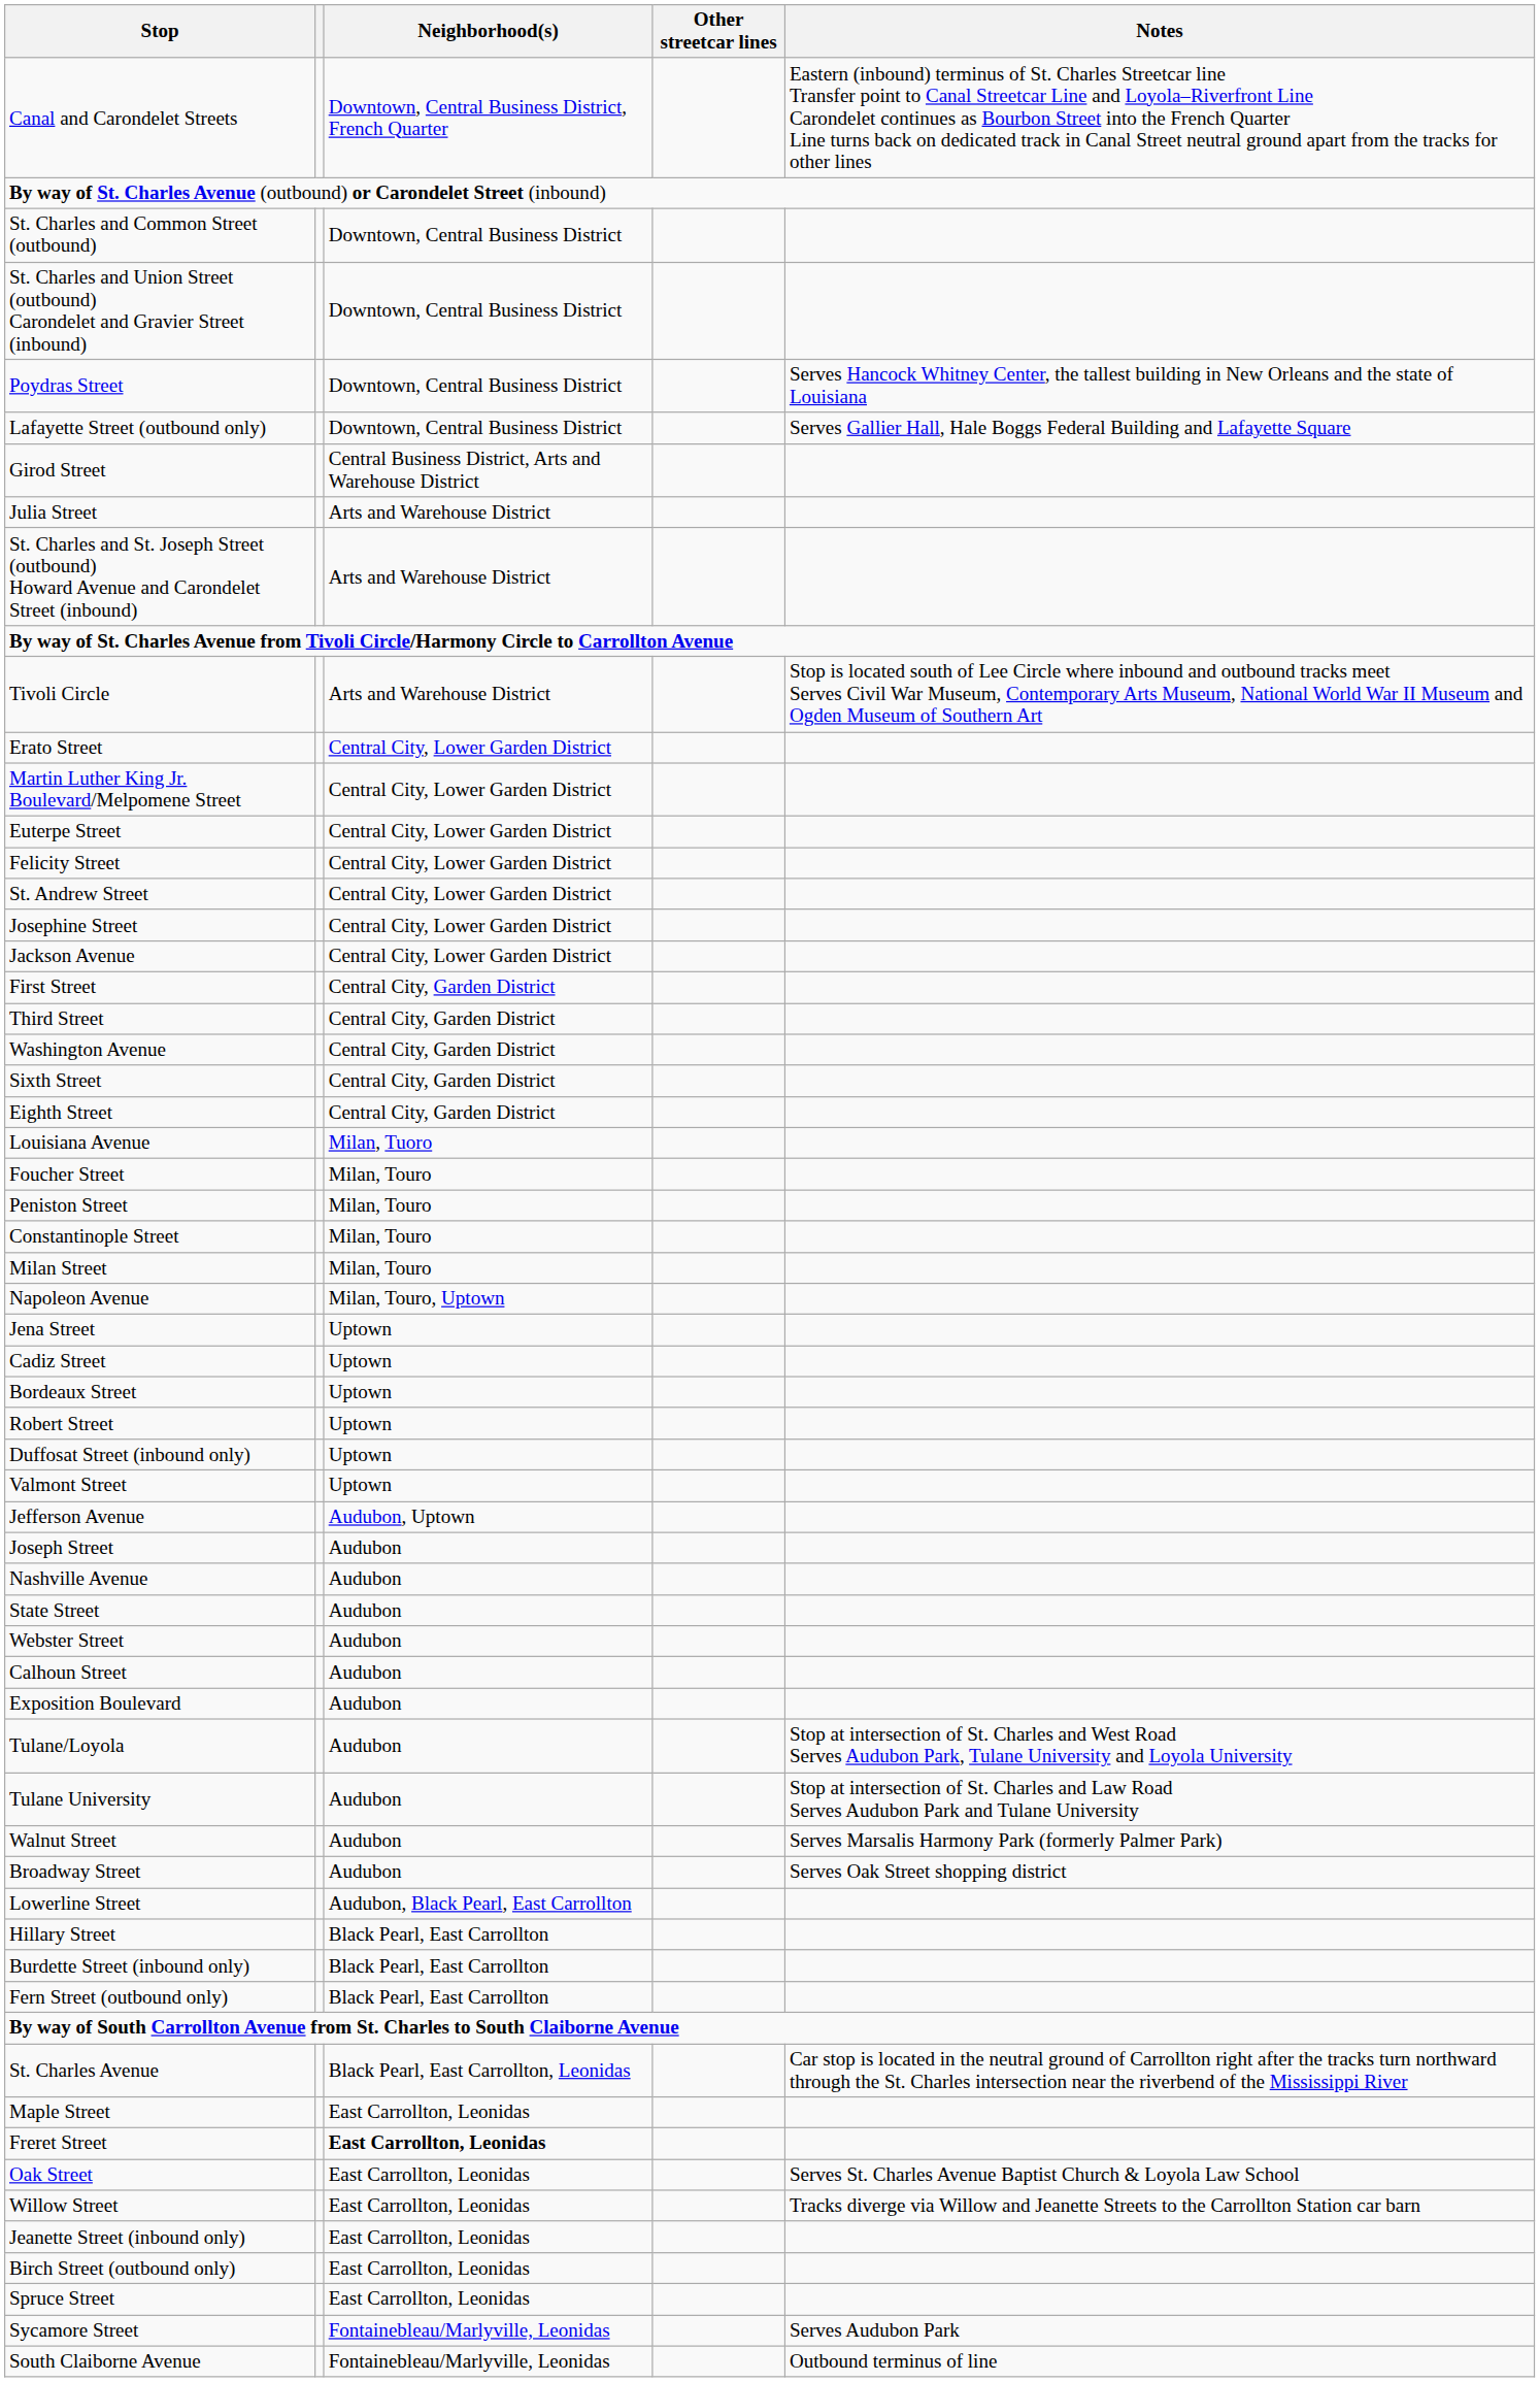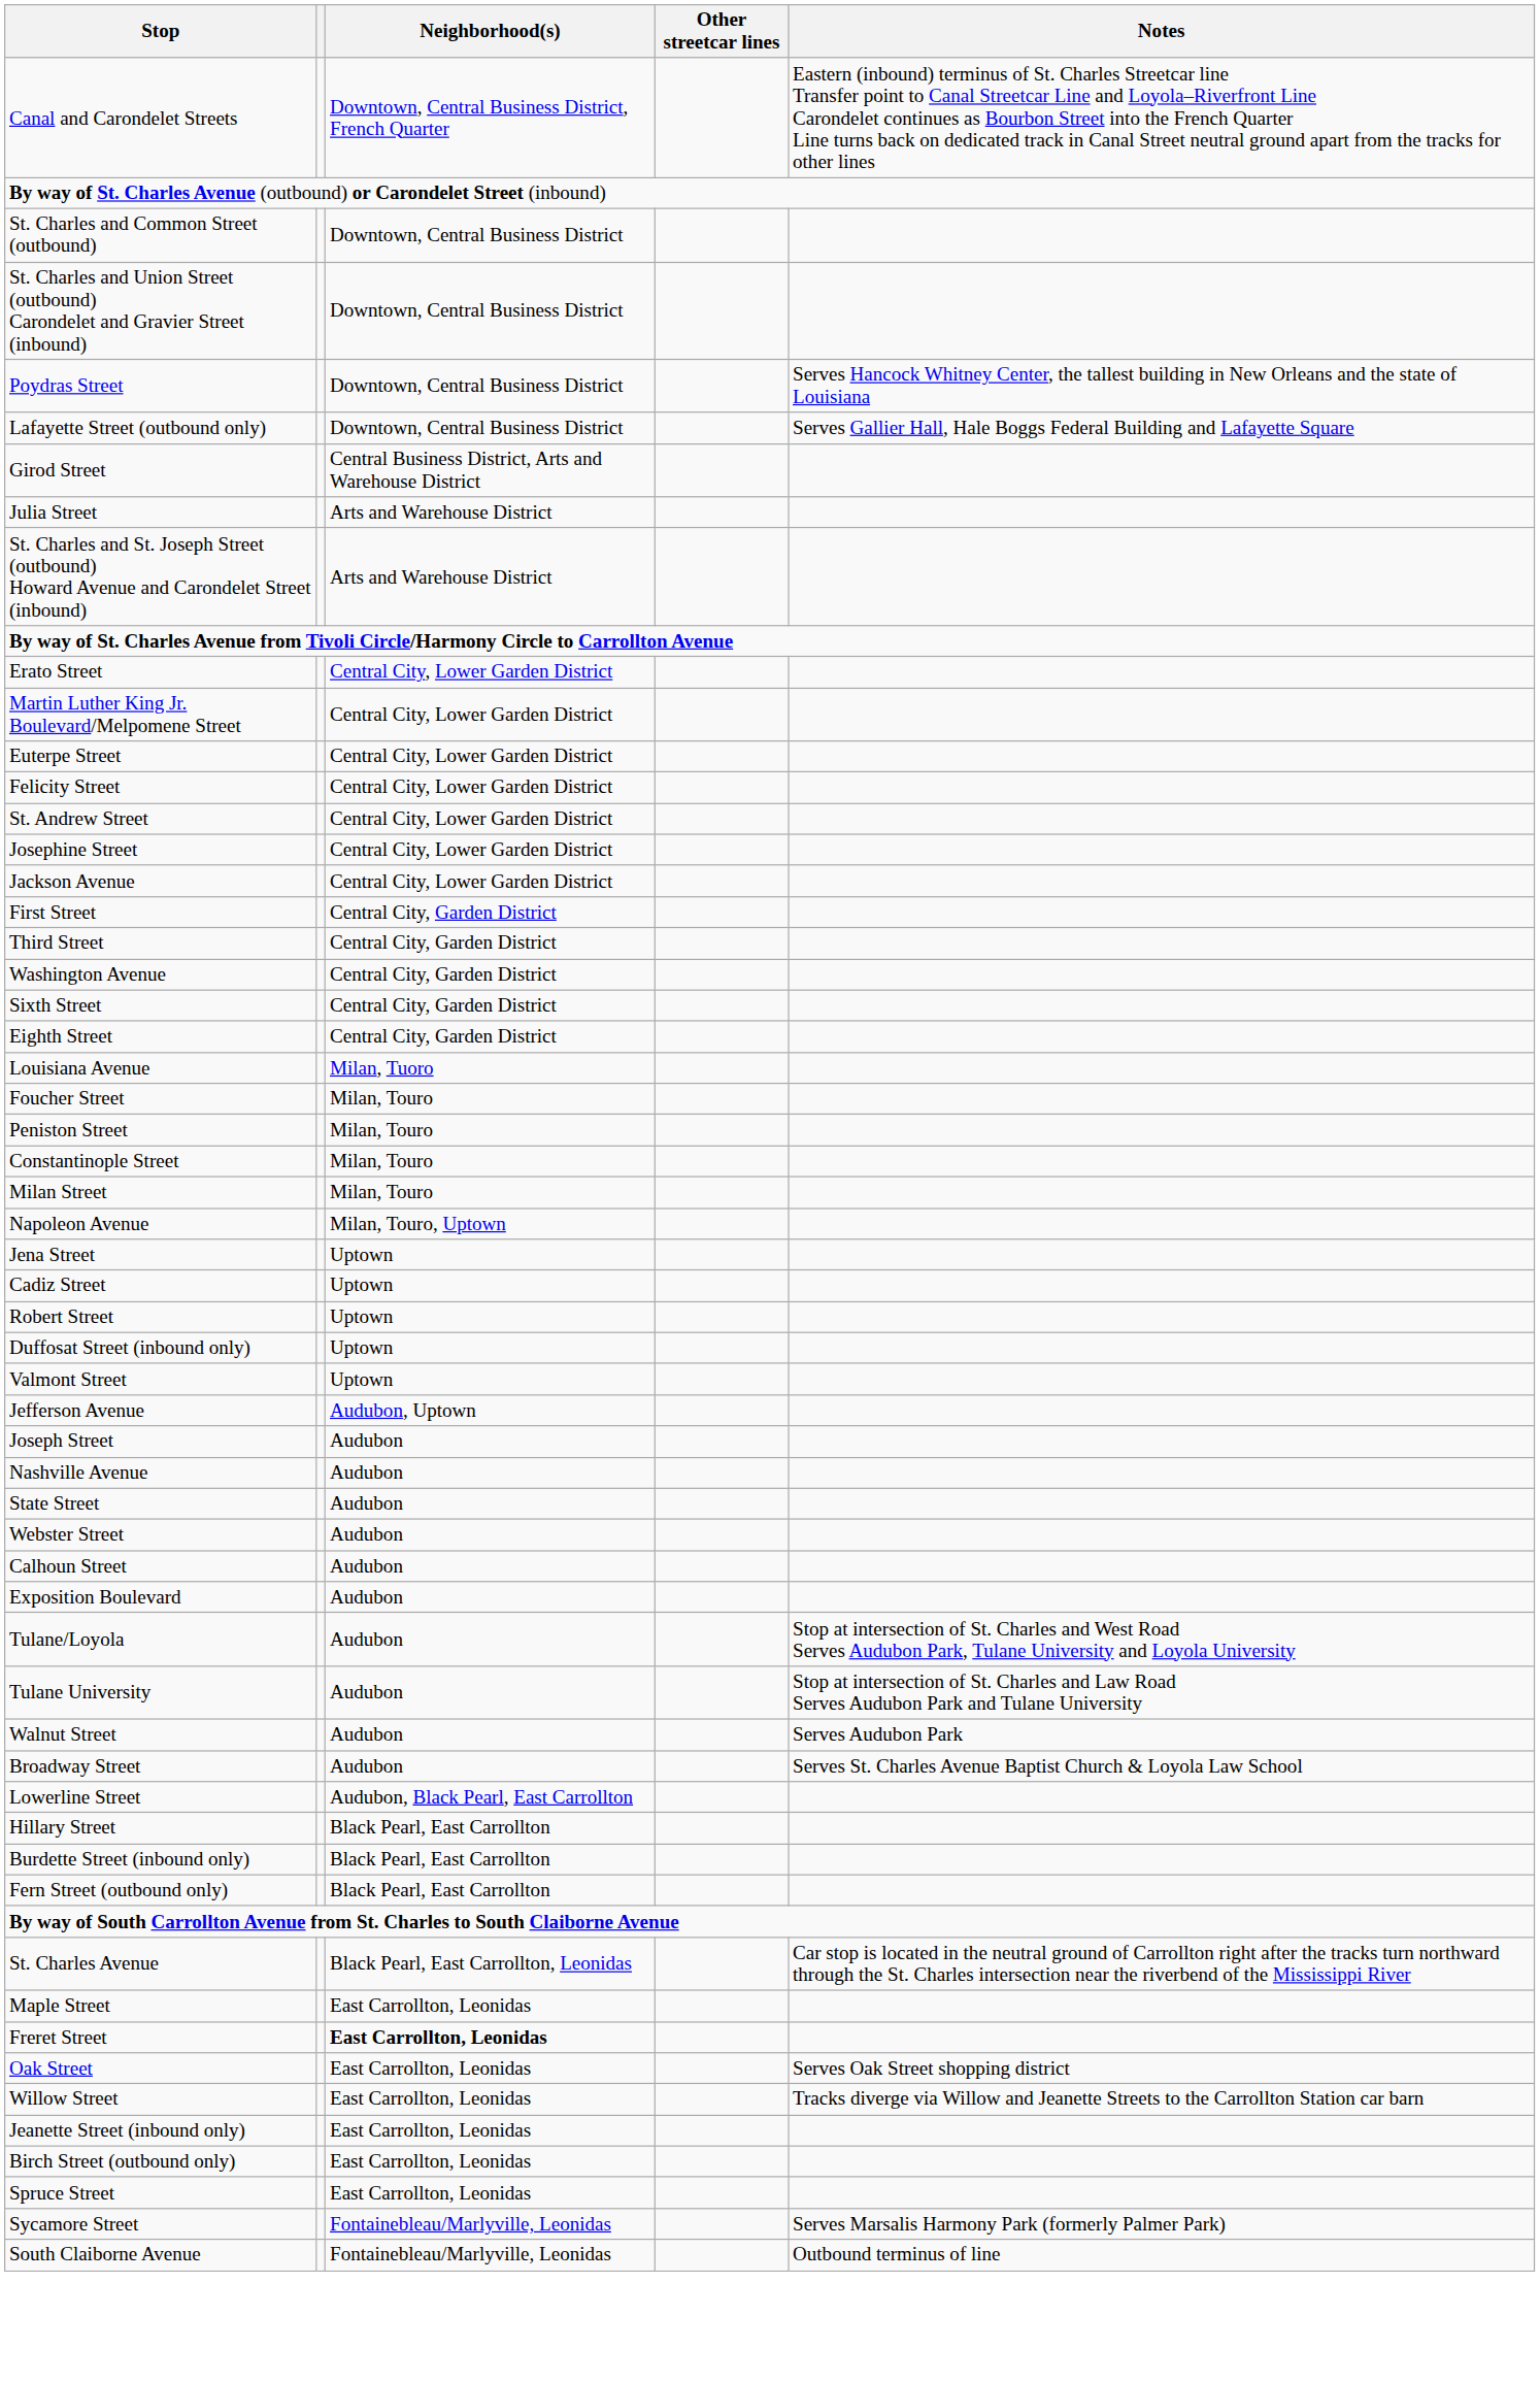 <table class="wikitable">
 <tr>
 <th>Stop</th>
 <th></th>
 <th>Neighborhood(s)</th>
 <th>Other streetcar lines</th>
 <th>Notes</th>
 </tr>
 <tr>
 <td><a href='#'>Canal</a> and Carondelet Streets</td>
 <td></td>
 <td><a href='#'>Downtown</a>, <a href='#'>Central Business District</a>, <a href='#'>French Quarter</a></td>
 <td>  </td>
 <td>Eastern (inbound) terminus of St. Charles Streetcar line<br>Transfer point to <a href='#'>Canal Streetcar Line</a> and <a href='#'>Loyola–Riverfront Line</a><br>Carondelet continues as <a href='#'>Bourbon Street</a> into the French Quarter<br>Line turns back on dedicated track in Canal Street neutral ground apart from the tracks for other lines</td>
 </tr>
 <tr>
 <td colspan="5"><strong>By way of <a href='#'>St. Charles Avenue</a></strong> (outbound) <strong>or Carondelet Street</strong> (inbound)</td>
 </tr>
 <tr>
 <td>St. Charles and Common Street (outbound)</td>
 <td></td>
 <td>Downtown, Central Business District</td>
 <td></td>
 <td></td>
 </tr>
 <tr>
 <td>St. Charles and Union Street (outbound)<br>Carondelet and Gravier Street (inbound)</td>
 <td></td>
 <td>Downtown, Central Business District</td>
 <td></td>
 <td></td>
 </tr>
 <tr>
 <td><a href='#'>Poydras Street</a></td>
 <td></td>
 <td>Downtown, Central Business District</td>
 <td></td>
 <td>Serves <a href='#'>Hancock Whitney Center</a>, the tallest building in New Orleans and the state of <a href='#'>Louisiana</a></td>
 </tr>
 <tr>
 <td>Lafayette Street (outbound only)</td>
 <td></td>
 <td>Downtown, Central Business District</td>
 <td></td>
 <td>Serves <a href='#'>Gallier Hall</a>, Hale Boggs Federal Building and <a href='#'>Lafayette Square</a></td>
 </tr>
 <tr>
 <td>Girod Street</td>
 <td></td>
 <td>Central Business District, Arts and Warehouse District</td>
 <td></td>
 <td></td>
 </tr>
 <tr>
 <td>Julia Street</td>
 <td></td>
 <td>Arts and Warehouse District</td>
 <td></td>
 <td></td>
 </tr>
 <tr>
 <td>St. Charles and St. Joseph Street (outbound)<br>Howard Avenue and Carondelet Street (inbound)</td>
 <td></td>
 <td>Arts and Warehouse District</td>
 <td></td>
 <td></td>
 </tr>
 <tr>
 <td colspan="5"><strong>By way of St. Charles Avenue from <a href='#'>Tivoli Circle</a>/Harmony Circle to <a href='#'>Carrollton Avenue</a></strong></td>
-</tr>
-<tr>
-<td>Tivoli Circle</td>
-<td></td>
-<td>Arts and Warehouse District</td>
-<td></td>
-<td>Stop is located south of Lee Circle where inbound and outbound tracks meet<br>Serves Civil War Museum, <a href='#'>Contemporary Arts Museum</a>, <a href='#'>National World War II Museum</a> and <a href='#'>Ogden Museum of Southern Art</a></td>
 </tr>
 <tr>
 <td>Erato Street</td>
 <td></td>
 <td><a href='#'>Central City</a>, <a href='#'>Lower Garden District</a></td>
 <td></td>
 <td></td>
 </tr>
 <tr>
 <td><a href='#'>Martin Luther King Jr. Boulevard</a>/Melpomene Street</td>
 <td></td>
 <td>Central City, Lower Garden District</td>
 <td></td>
 <td></td>
 </tr>
 <tr>
 <td>Euterpe Street</td>
 <td></td>
 <td>Central City, Lower Garden District</td>
 <td></td>
 <td></td>
 </tr>
 <tr>
 <td>Felicity Street</td>
 <td></td>
 <td>Central City, Lower Garden District</td>
 <td></td>
 <td></td>
 </tr>
 <tr>
 <td>St. Andrew Street</td>
 <td></td>
 <td>Central City, Lower Garden District</td>
 <td></td>
 <td></td>
 </tr>
 <tr>
 <td>Josephine Street</td>
 <td></td>
 <td>Central City, Lower Garden District</td>
 <td></td>
 <td></td>
 </tr>
 <tr>
 <td>Jackson Avenue</td>
 <td></td>
 <td>Central City, Lower Garden District</td>
 <td></td>
 <td></td>
 </tr>
 <tr>
 <td>First Street</td>
 <td></td>
 <td>Central City, <a href='#'>Garden District</a></td>
 <td></td>
 <td></td>
 </tr>
 <tr>
 <td>Third Street</td>
 <td></td>
 <td>Central City, Garden District</td>
 <td></td>
 <td></td>
 </tr>
 <tr>
 <td>Washington Avenue</td>
 <td></td>
 <td>Central City, Garden District</td>
 <td></td>
 <td></td>
 </tr>
 <tr>
 <td>Sixth Street</td>
 <td></td>
 <td>Central City, Garden District</td>
 <td></td>
 <td></td>
 </tr>
 <tr>
 <td>Eighth Street</td>
 <td></td>
 <td>Central City, Garden District</td>
 <td></td>
 <td></td>
 </tr>
 <tr>
 <td>Louisiana Avenue</td>
 <td></td>
 <td><a href='#'>Milan</a>, <a href='#'>Tuoro</a></td>
 <td></td>
 <td></td>
 </tr>
 <tr>
 <td>Foucher Street</td>
 <td></td>
 <td>Milan, Touro</td>
 <td></td>
 <td></td>
 </tr>
 <tr>
 <td>Peniston Street</td>
 <td></td>
 <td>Milan, Touro</td>
 <td></td>
 <td></td>
 </tr>
 <tr>
 <td>Constantinople Street</td>
 <td></td>
 <td>Milan, Touro</td>
 <td></td>
 <td></td>
 </tr>
 <tr>
 <td>Milan Street</td>
 <td></td>
 <td>Milan, Touro</td>
 <td></td>
 <td></td>
 </tr>
 <tr>
 <td>Napoleon Avenue</td>
 <td></td>
 <td>Milan, Touro, <a href='#'>Uptown</a></td>
 <td></td>
 <td></td>
 </tr>
 <tr>
 <td>Jena Street</td>
 <td></td>
 <td>Uptown</td>
 <td></td>
 <td></td>
 </tr>
 <tr>
 <td>Cadiz Street</td>
 <td></td>
 <td>Uptown</td>
 <td></td>
 <td></td>
 </tr>
 <tr>
-<td>Bordeaux Street</td>
-<td></td>
-<td>Uptown</td>
-<td></td>
-<td></td>
-</tr>
-<tr>
 <td>Robert Street</td>
 <td></td>
 <td>Uptown</td>
 <td></td>
 <td></td>
 </tr>
 <tr>
 <td>Duffosat Street (inbound only)</td>
 <td></td>
 <td>Uptown</td>
 <td></td>
 <td></td>
 </tr>
 <tr>
 <td>Valmont Street</td>
 <td></td>
 <td>Uptown</td>
 <td></td>
 <td></td>
 </tr>
 <tr>
 <td>Jefferson Avenue</td>
 <td></td>
 <td><a href='#'>Audubon</a>, Uptown</td>
 <td></td>
 <td></td>
 </tr>
 <tr>
 <td>Joseph Street</td>
 <td></td>
 <td>Audubon</td>
 <td></td>
 <td></td>
 </tr>
 <tr>
 <td>Nashville Avenue</td>
 <td></td>
 <td>Audubon</td>
 <td></td>
 <td></td>
 </tr>
 <tr>
 <td>State Street</td>
 <td></td>
 <td>Audubon</td>
 <td></td>
 <td></td>
 </tr>
 <tr>
 <td>Webster Street</td>
 <td></td>
 <td>Audubon</td>
 <td></td>
 <td></td>
 </tr>
 <tr>
 <td>Calhoun Street</td>
 <td></td>
 <td>Audubon</td>
 <td></td>
 <td></td>
 </tr>
 <tr>
 <td>Exposition Boulevard</td>
 <td></td>
 <td>Audubon</td>
 <td></td>
 <td></td>
 </tr>
 <tr>
 <td>Tulane/Loyola</td>
 <td></td>
 <td>Audubon</td>
 <td></td>
 <td>Stop at intersection of St. Charles and West Road<br>Serves <a href='#'>Audubon Park</a>, <a href='#'>Tulane University</a> and <a href='#'>Loyola University</a></td>
 </tr>
 <tr>
 <td>Tulane University</td>
 <td></td>
 <td>Audubon</td>
 <td></td>
 <td>Stop at intersection of St. Charles and Law Road<br>Serves Audubon Park and Tulane University</td>
 </tr>
 <tr>
 <td>Walnut Street</td>
 <td></td>
 <td>Audubon</td>
 <td></td>
-<td>Serves Marsalis Harmony Park (formerly Palmer Park)</td>
+<td>Serves Audubon Park</td>
 </tr>
 <tr>
 <td>Broadway Street</td>
 <td></td>
 <td>Audubon</td>
 <td></td>
-<td>Serves Oak Street shopping district</td>
+<td>Serves St. Charles Avenue Baptist Church & Loyola Law School</td>
 </tr>
 <tr>
 <td>Lowerline Street</td>
 <td></td>
 <td>Audubon, <a href='#'>Black Pearl</a>, <a href='#'>East Carrollton</a></td>
 <td></td>
 <td></td>
 </tr>
 <tr>
 <td>Hillary Street</td>
 <td></td>
 <td>Black Pearl, East Carrollton</td>
 <td></td>
 <td></td>
 </tr>
 <tr>
 <td>Burdette Street (inbound only)</td>
 <td></td>
 <td>Black Pearl, East Carrollton</td>
 <td></td>
 <td></td>
 </tr>
 <tr>
 <td>Fern Street (outbound only)</td>
 <td></td>
 <td>Black Pearl, East Carrollton</td>
 <td></td>
 <td></td>
 </tr>
 <tr>
 <td colspan="5"><strong>By way of South <a href='#'>Carrollton Avenue</a> from St. Charles to South <a href='#'>Claiborne Avenue</a></strong></td>
 </tr>
 <tr>
 <td>St. Charles Avenue</td>
 <td></td>
 <td>Black Pearl, East Carrollton, <a href='#'>Leonidas</a></td>
 <td></td>
 <td>Car stop is located in the neutral ground of Carrollton right after the tracks turn northward through the St. Charles intersection near the riverbend of the <a href='#'>Mississippi River</a></td>
 </tr>
 <tr>
 <td>Maple Street</td>
 <td></td>
 <td>East Carrollton, Leonidas</td>
 <td></td>
 <td></td>
 </tr>
 <tr>
 <td>Freret Street</td>
 <td></td>
 <td><strong>East Carrollton, Leonidas</strong></td>
 <td></td>
 <td></td>
 </tr>
 <tr>
 <td><a href='#'>Oak Street</a></td>
 <td></td>
 <td>East Carrollton, Leonidas</td>
 <td></td>
-<td>Serves St. Charles Avenue Baptist Church & Loyola Law School</td>
+<td>Serves Oak Street shopping district</td>
 </tr>
 <tr>
 <td>Willow Street</td>
 <td></td>
 <td>East Carrollton, Leonidas</td>
 <td></td>
 <td>Tracks diverge via Willow and Jeanette Streets to the Carrollton Station car barn</td>
 </tr>
 <tr>
 <td>Jeanette Street (inbound only)</td>
 <td></td>
 <td>East Carrollton, Leonidas</td>
 <td></td>
 <td></td>
 </tr>
 <tr>
 <td>Birch Street (outbound only)</td>
 <td></td>
 <td>East Carrollton, Leonidas</td>
 <td></td>
 <td></td>
 </tr>
 <tr>
 <td>Spruce Street</td>
 <td></td>
 <td>East Carrollton, Leonidas</td>
 <td></td>
 <td></td>
 </tr>
 <tr>
 <td>Sycamore Street</td>
 <td></td>
 <td><a href='#'>Fontainebleau/Marlyville, Leonidas</a></td>
 <td></td>
-<td>Serves Audubon Park</td>
+<td>Serves Marsalis Harmony Park (formerly Palmer Park)</td>
 </tr>
 <tr>
 <td>South Claiborne Avenue</td>
 <td></td>
 <td>Fontainebleau/Marlyville, Leonidas</td>
 <td></td>
 <td>Outbound terminus of line</td>
 </tr>
 </table>
